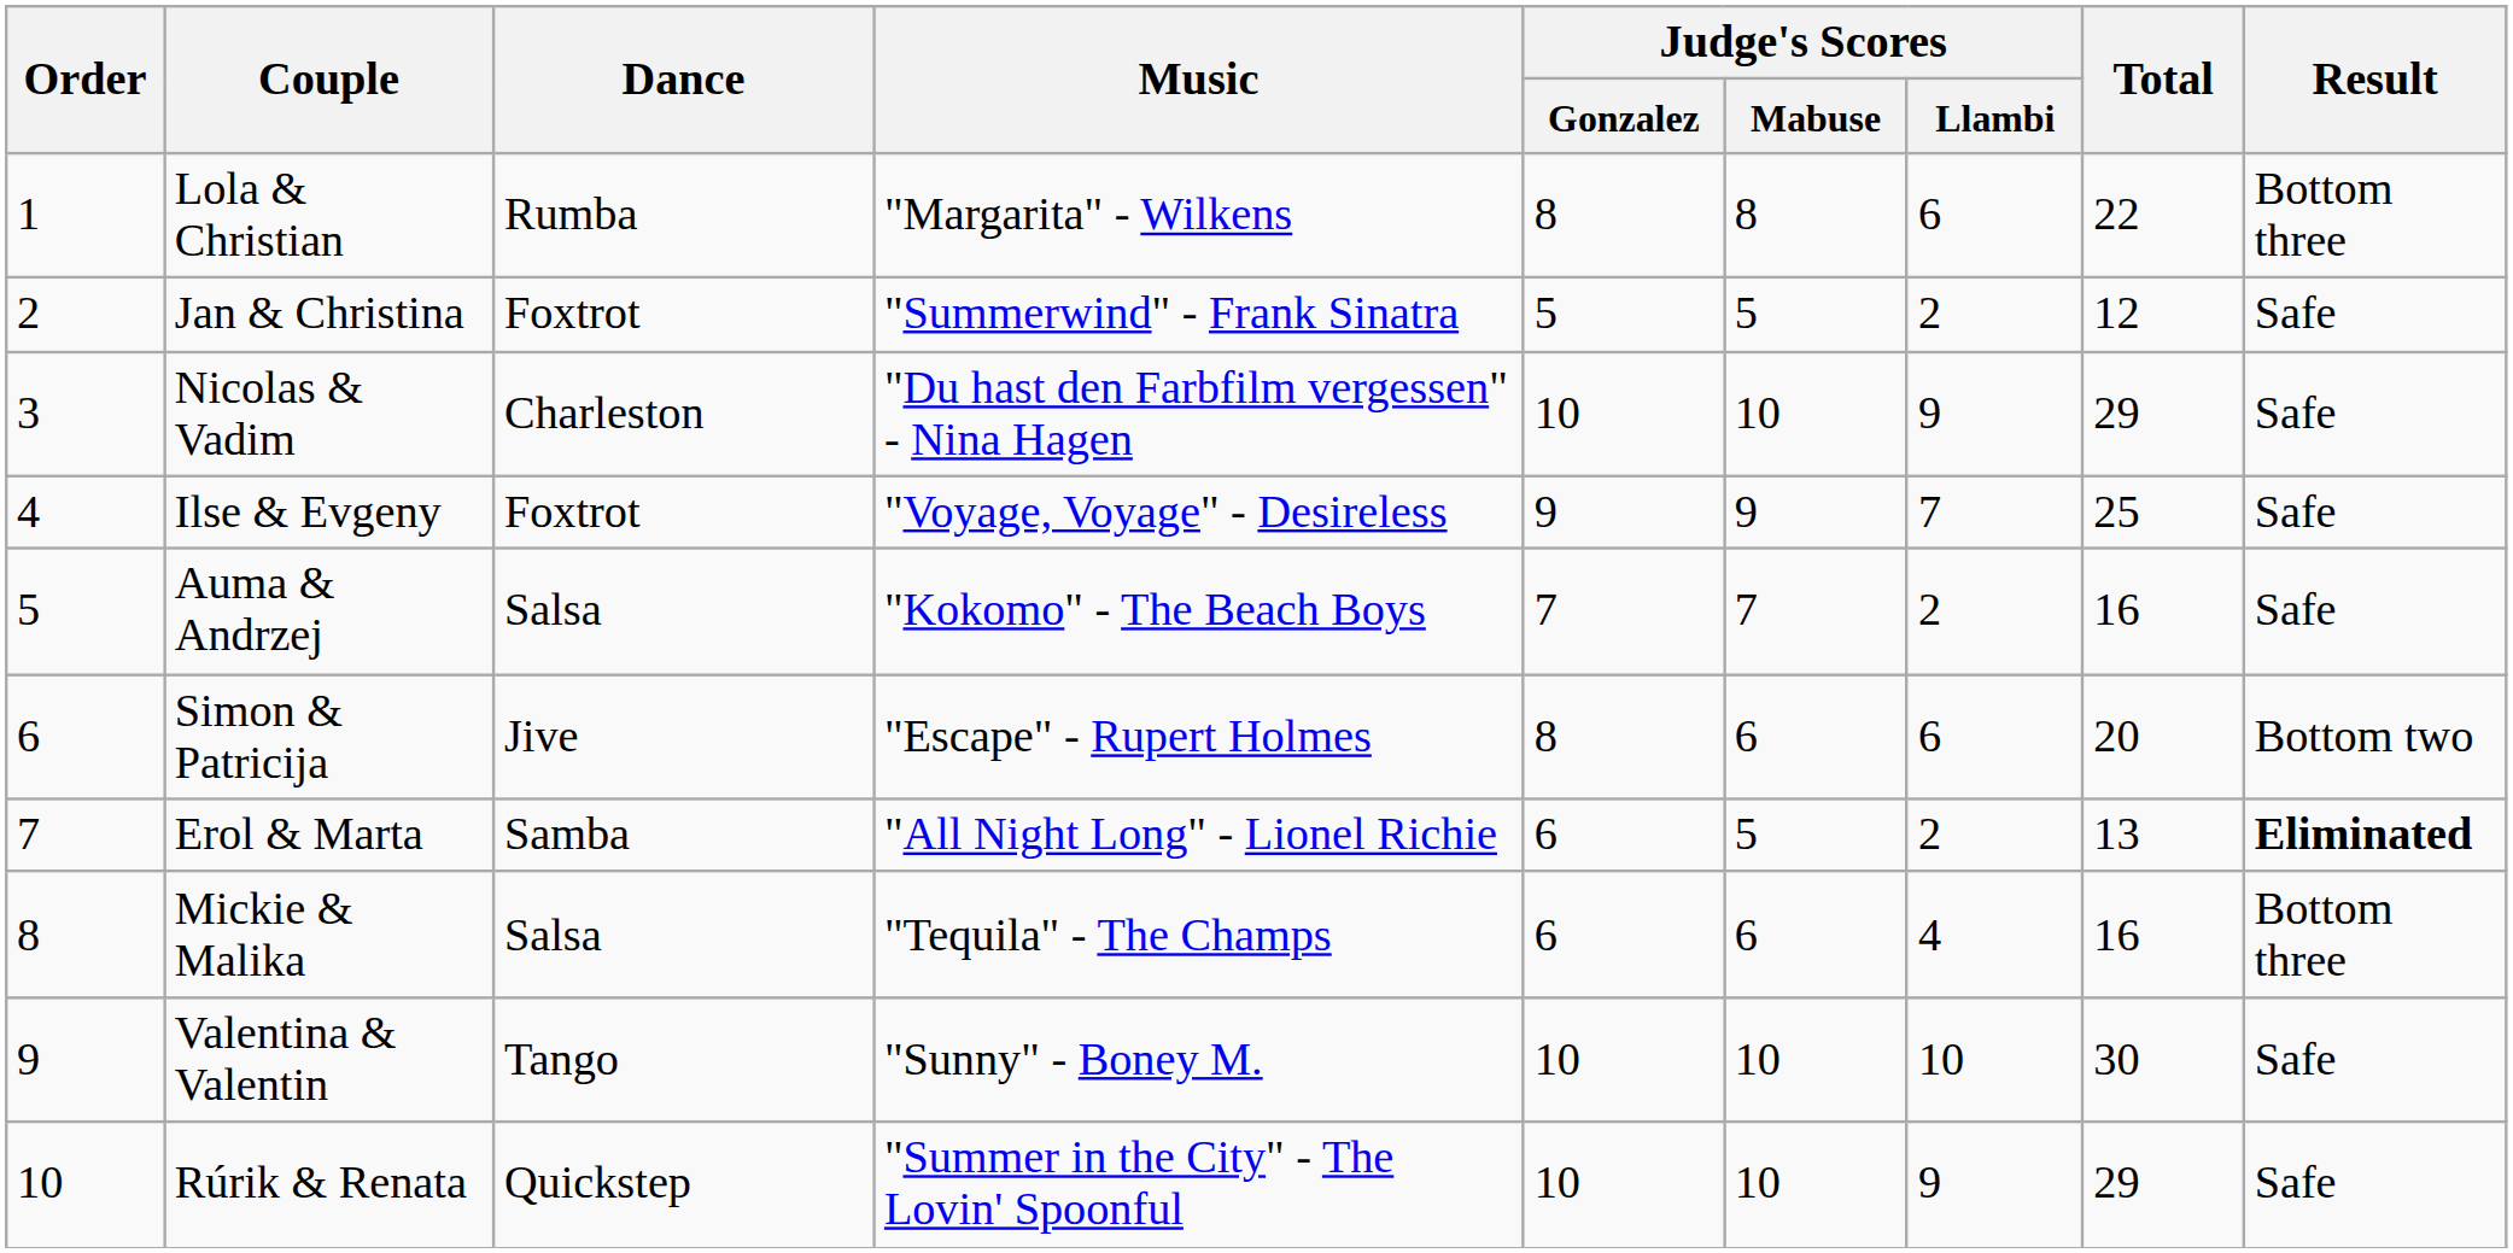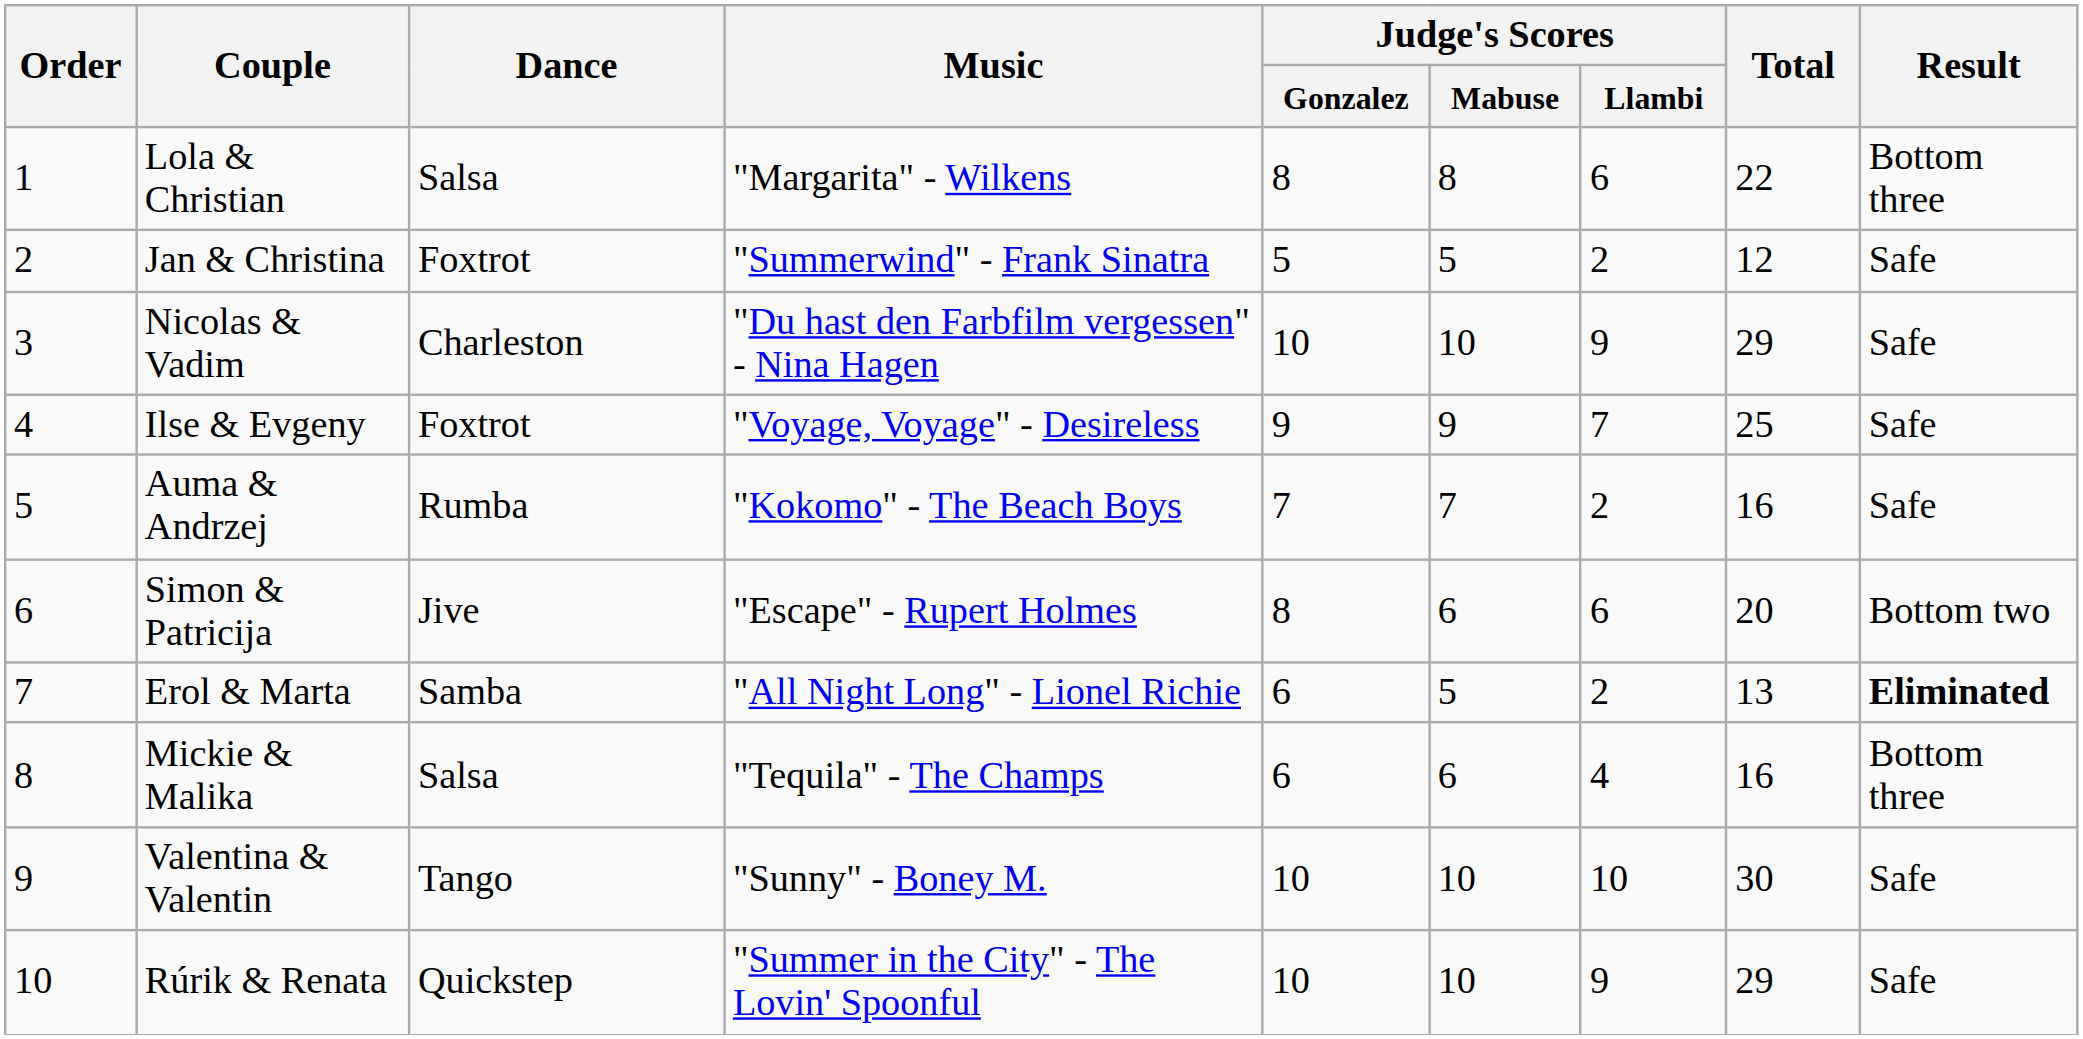 <table class="wikitable sortable center">
 <tr>
 <th rowspan="2" style="width: 4em">Order</th>
 <th rowspan="2" style="width: 17em">Couple</th>
 <th rowspan="2" style="width: 20em">Dance</th>
 <th rowspan="2" style="width: 40em">Music</th>
 <th colspan="3">Judge's Scores</th>
 <th rowspan="2" style="width: 6em">Total</th>
 <th rowspan="2" style="width: 7em">Result</th>
 </tr>
 <tr>
 <th style="width: 6em"><small>Gonzalez</small></th>
 <th style="width: 6em"><small>Mabuse</small></th>
 <th style="width: 6em"><small>Llambi</small></th>
 </tr>
 <tr>
 <td>1</td>
 <td>Lola & Christian</td>
-<td>Rumba</td>
+<td>Salsa</td>
 <td>"Margarita" - <a href='#'>Wilkens</a></td>
 <td>8</td>
 <td>8</td>
 <td>6</td>
 <td>22</td>
 <td>Bottom three</td>
 </tr>
 <tr>
 <td>2</td>
 <td>Jan & Christina</td>
 <td>Foxtrot</td>
 <td>"<a href='#'>Summerwind</a>" - <a href='#'>Frank Sinatra</a></td>
 <td>5</td>
 <td>5</td>
 <td>2</td>
 <td>12</td>
 <td>Safe</td>
 </tr>
 <tr>
 <td>3</td>
 <td>Nicolas & Vadim</td>
 <td>Charleston</td>
 <td>"<a href='#'>Du hast den Farbfilm vergessen</a>" - <a href='#'>Nina Hagen</a></td>
 <td>10</td>
 <td>10</td>
 <td>9</td>
 <td>29</td>
 <td>Safe</td>
 </tr>
 <tr>
 <td>4</td>
 <td>Ilse & Evgeny</td>
 <td>Foxtrot</td>
 <td>"<a href='#'>Voyage, Voyage</a>" - <a href='#'>Desireless</a></td>
 <td>9</td>
 <td>9</td>
 <td>7</td>
 <td>25</td>
 <td>Safe</td>
 </tr>
 <tr>
 <td>5</td>
 <td>Auma & Andrzej</td>
-<td>Salsa</td>
+<td>Rumba</td>
 <td>"<a href='#'>Kokomo</a>" - <a href='#'>The Beach Boys</a></td>
 <td>7</td>
 <td>7</td>
 <td>2</td>
 <td>16</td>
 <td>Safe</td>
 </tr>
 <tr>
 <td>6</td>
 <td>Simon & Patricija</td>
 <td>Jive</td>
 <td>"Escape" - <a href='#'>Rupert Holmes</a></td>
 <td>8</td>
 <td>6</td>
 <td>6</td>
 <td>20</td>
 <td>Bottom two</td>
 </tr>
 <tr>
 <td>7</td>
 <td>Erol & Marta</td>
 <td>Samba</td>
 <td>"<a href='#'>All Night Long</a>" - <a href='#'>Lionel Richie</a></td>
 <td>6</td>
 <td>5</td>
 <td>2</td>
 <td>13</td>
 <td><strong>Eliminated</strong></td>
 </tr>
 <tr>
 <td>8</td>
 <td>Mickie & Malika</td>
 <td>Salsa</td>
 <td>"Tequila" - <a href='#'>The Champs</a></td>
 <td>6</td>
 <td>6</td>
 <td>4</td>
 <td>16</td>
 <td>Bottom three</td>
 </tr>
 <tr>
 <td>9</td>
 <td>Valentina & Valentin</td>
 <td>Tango</td>
 <td>"Sunny" - <a href='#'>Boney M.</a></td>
 <td>10</td>
 <td>10</td>
 <td>10</td>
 <td>30</td>
 <td>Safe</td>
 </tr>
 <tr>
 <td>10</td>
 <td>Rúrik & Renata</td>
 <td>Quickstep</td>
 <td>"<a href='#'>Summer in the City</a>" - <a href='#'>The Lovin' Spoonful</a></td>
 <td>10</td>
 <td>10</td>
 <td>9</td>
 <td>29</td>
 <td>Safe</td>
 </tr>
 <tr>
 </tr>
 </table>
